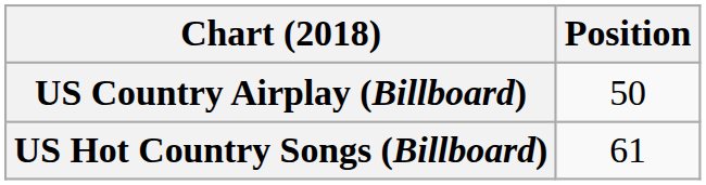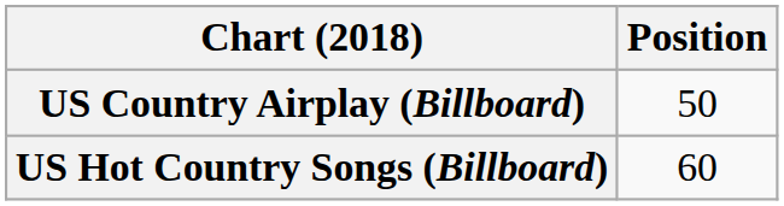 <table class="wikitable sortable plainrowheaders" style="text-align:center">
 <tr>
 <th scope="col">Chart (2018)</th>
 <th scope="col">Position</th>
 </tr>
 <tr>
 <th scope="row">US Country Airplay (<em>Billboard</em>)</th>
 <td>50</td>
 </tr>
 <tr>
 <th scope="row">US Hot Country Songs (<em>Billboard</em>)</th>
-<td>61</td>
+<td>60</td>
 </tr>
 </table>
